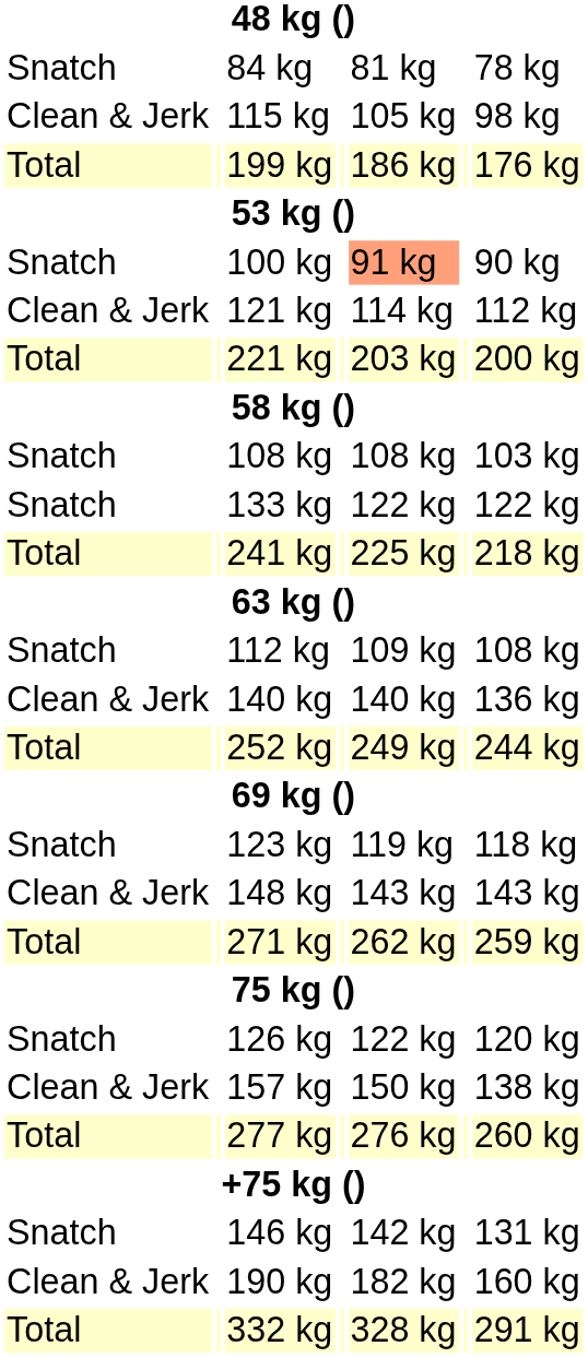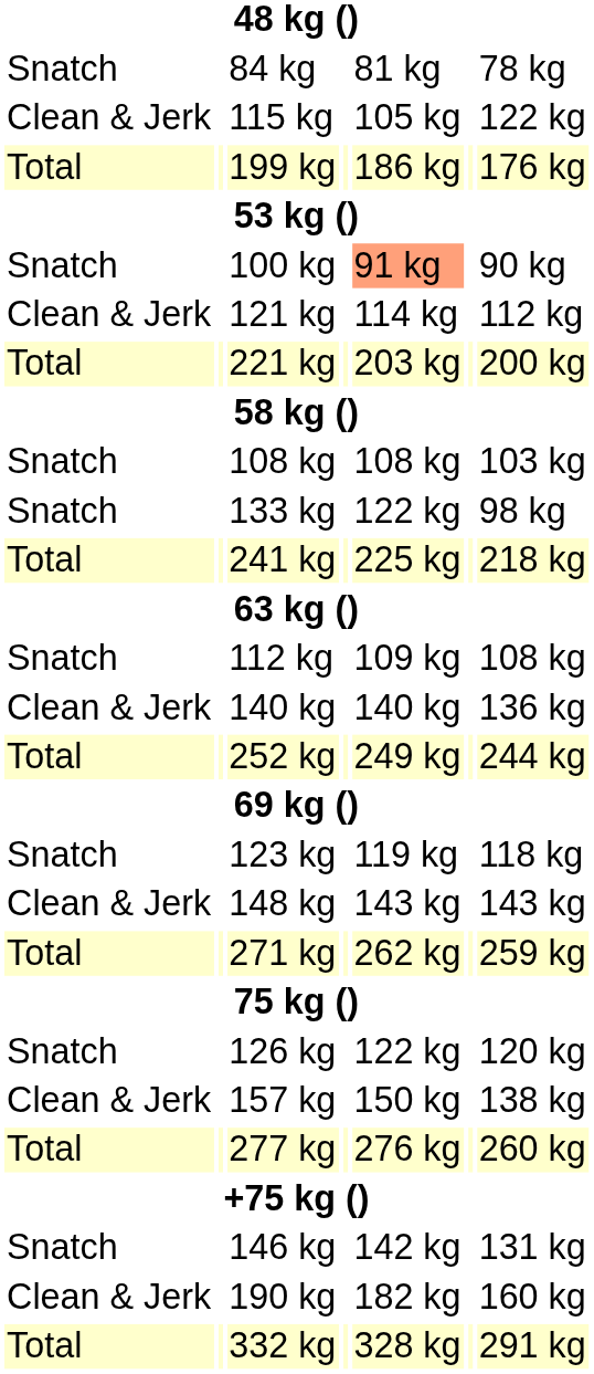 <table>
 <tr>
 <th colspan=7>48 kg ()</th>
 </tr>
 <tr>
 <td>Snatch</td>
 <td></td>
 <td>84 kg</td>
 <td></td>
 <td>81 kg</td>
 <td></td>
 <td>78 kg</td>
 </tr>
 <tr>
 <td>Clean & Jerk</td>
 <td></td>
 <td>115 kg</td>
 <td></td>
 <td>105 kg</td>
 <td></td>
-<td>98 kg</td>
+<td>122 kg</td>
 </tr>
 <tr bgcolor=ffffcc>
 <td>Total</td>
 <td></td>
 <td>199 kg</td>
 <td></td>
 <td>186 kg</td>
 <td></td>
 <td>176 kg</td>
 </tr>
 <tr>
 <th colspan=7>53 kg ()</th>
 </tr>
 <tr>
 <td>Snatch</td>
 <td></td>
 <td>100 kg</td>
 <td></td>
 <td style="background: lightsalmon;">91 kg</td>
 <td></td>
 <td>90 kg</td>
 </tr>
 <tr>
 <td>Clean & Jerk</td>
 <td></td>
 <td>121 kg</td>
 <td></td>
 <td>114 kg</td>
 <td></td>
 <td>112 kg</td>
 </tr>
 <tr bgcolor=ffffcc>
 <td>Total</td>
 <td></td>
 <td>221 kg</td>
 <td></td>
 <td>203 kg</td>
 <td></td>
 <td>200 kg</td>
 </tr>
 <tr>
 <th colspan=7>58 kg ()</th>
 </tr>
 <tr>
 <td>Snatch</td>
 <td></td>
 <td>108 kg</td>
 <td></td>
 <td>108 kg</td>
 <td></td>
 <td>103 kg</td>
 </tr>
 <tr>
 <td>Snatch</td>
 <td></td>
 <td>133 kg</td>
 <td></td>
 <td>122 kg</td>
 <td></td>
-<td>122 kg</td>
+<td>98 kg</td>
 </tr>
 <tr bgcolor=ffffcc>
 <td>Total</td>
 <td></td>
 <td>241 kg</td>
 <td></td>
 <td>225 kg</td>
 <td></td>
 <td>218 kg</td>
 </tr>
 <tr>
 <th colspan=7>63 kg ()</th>
 </tr>
 <tr>
 <td>Snatch</td>
 <td></td>
 <td>112 kg</td>
 <td></td>
 <td>109 kg</td>
 <td></td>
 <td>108 kg</td>
 </tr>
 <tr>
 <td>Clean & Jerk</td>
 <td></td>
 <td>140 kg</td>
 <td></td>
 <td>140 kg</td>
 <td></td>
 <td>136 kg</td>
 </tr>
 <tr bgcolor=ffffcc>
 <td>Total</td>
 <td></td>
 <td>252 kg</td>
 <td></td>
 <td>249 kg</td>
 <td></td>
 <td>244 kg</td>
 </tr>
 <tr>
 <th colspan=7>69 kg ()</th>
 </tr>
 <tr>
 <td>Snatch</td>
 <td></td>
 <td>123 kg</td>
 <td></td>
 <td>119 kg</td>
 <td></td>
 <td>118 kg</td>
 </tr>
 <tr>
 <td>Clean & Jerk</td>
 <td></td>
 <td>148 kg</td>
 <td></td>
 <td>143 kg</td>
 <td></td>
 <td>143 kg</td>
 </tr>
 <tr bgcolor=ffffcc>
 <td>Total</td>
 <td></td>
 <td>271 kg</td>
 <td></td>
 <td>262 kg</td>
 <td></td>
 <td>259 kg</td>
 </tr>
 <tr>
 <th colspan=7>75 kg ()</th>
 </tr>
 <tr>
 <td>Snatch</td>
 <td></td>
 <td>126 kg</td>
 <td></td>
 <td>122 kg</td>
 <td></td>
 <td>120 kg</td>
 </tr>
 <tr>
 <td>Clean & Jerk</td>
 <td></td>
 <td>157 kg</td>
 <td></td>
 <td>150 kg</td>
 <td></td>
 <td>138 kg</td>
 </tr>
 <tr bgcolor=ffffcc>
 <td>Total</td>
 <td></td>
 <td>277 kg</td>
 <td></td>
 <td>276 kg</td>
 <td></td>
 <td>260 kg</td>
 </tr>
 <tr>
 <th colspan=7>+75 kg ()</th>
 </tr>
 <tr>
 <td>Snatch</td>
 <td></td>
 <td>146 kg</td>
 <td></td>
 <td>142 kg</td>
 <td></td>
 <td>131 kg</td>
 </tr>
 <tr>
 <td>Clean & Jerk</td>
 <td></td>
 <td>190 kg<br></td>
 <td></td>
 <td>182 kg</td>
 <td></td>
 <td>160 kg</td>
 </tr>
 <tr bgcolor=ffffcc>
 <td>Total</td>
 <td></td>
 <td>332 kg</td>
 <td></td>
 <td>328 kg</td>
 <td></td>
 <td>291 kg</td>
 </tr>
 </table>
